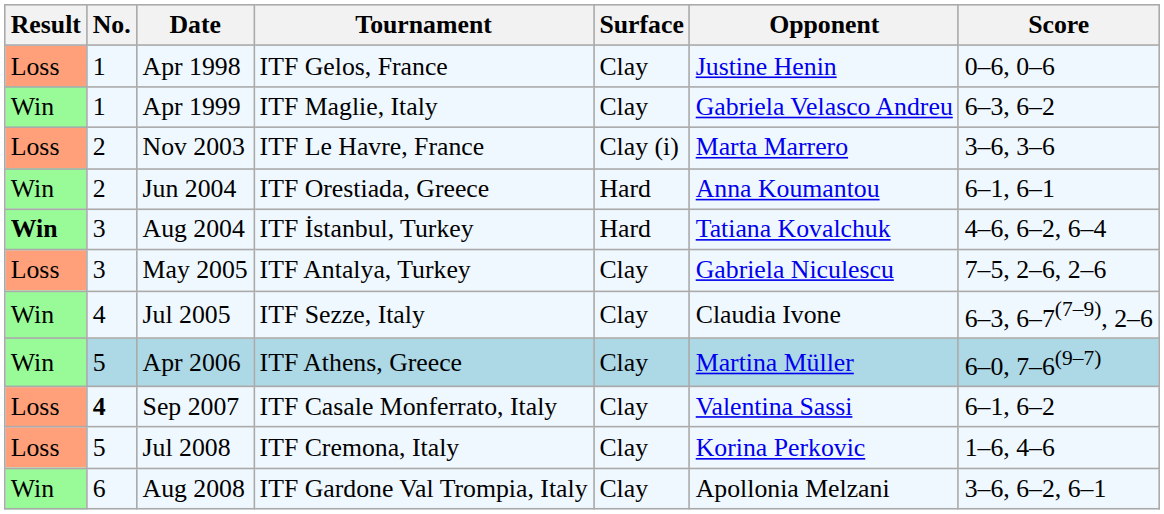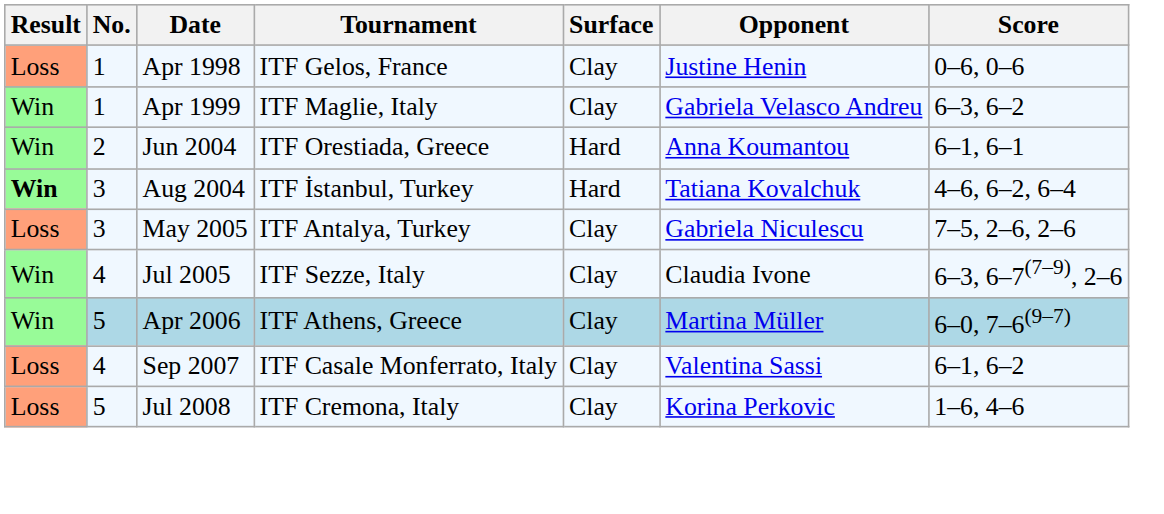 <table class="sortable wikitable">
 <tr>
 <th>Result</th>
 <th>No.</th>
 <th>Date</th>
 <th>Tournament</th>
 <th>Surface</th>
 <th>Opponent</th>
 <th class="unsortable">Score</th>
 </tr>
 <tr style="background:#f0f8ff;">
 <td bgcolor="FFA07A">Loss</td>
 <td>1</td>
 <td>Apr 1998</td>
 <td>ITF Gelos, France</td>
 <td>Clay</td>
 <td> <a href='#'>Justine Henin</a></td>
 <td>0–6, 0–6</td>
 </tr>
 <tr style="background:#f0f8ff;">
 <td bgcolor="98FB98">Win</td>
 <td>1</td>
 <td>Apr 1999</td>
 <td>ITF Maglie, Italy</td>
 <td>Clay</td>
 <td> <a href='#'>Gabriela Velasco Andreu</a></td>
 <td>6–3, 6–2</td>
-</tr>
-<tr style="background:#f0f8ff;">
-<td bgcolor="FFA07A">Loss</td>
-<td>2</td>
-<td>Nov 2003</td>
-<td>ITF Le Havre, France</td>
-<td>Clay (i)</td>
-<td> <a href='#'>Marta Marrero</a></td>
-<td>3–6, 3–6</td>
 </tr>
 <tr style="background:#f0f8ff;">
 <td bgcolor="98FB98">Win</td>
 <td>2</td>
 <td>Jun 2004</td>
 <td>ITF Orestiada, Greece</td>
 <td>Hard</td>
 <td> <a href='#'>Anna Koumantou</a></td>
 <td>6–1, 6–1</td>
 </tr>
 <tr style="background:#f0f8ff;">
 <td bgcolor="98FB98"><strong>Win</strong></td>
 <td>3</td>
 <td>Aug 2004</td>
 <td>ITF İstanbul, Turkey</td>
 <td>Hard</td>
 <td> <a href='#'>Tatiana Kovalchuk</a></td>
 <td>4–6, 6–2, 6–4</td>
 </tr>
 <tr style="background:#f0f8ff;">
 <td bgcolor="FFA07A">Loss</td>
 <td>3</td>
 <td>May 2005</td>
 <td>ITF Antalya, Turkey</td>
 <td>Clay</td>
 <td> <a href='#'>Gabriela Niculescu</a></td>
 <td>7–5, 2–6, 2–6</td>
 </tr>
 <tr style="background:#f0f8ff;">
 <td bgcolor="98FB98">Win</td>
 <td>4</td>
 <td>Jul 2005</td>
 <td>ITF Sezze, Italy</td>
 <td>Clay</td>
 <td> Claudia Ivone</td>
 <td>6–3, 6–7<sup>(7–9)</sup>, 2–6</td>
 </tr>
 <tr style="background:lightblue;">
 <td bgcolor="98FB98">Win</td>
 <td>5</td>
 <td>Apr 2006</td>
 <td>ITF Athens, Greece</td>
 <td>Clay</td>
 <td> <a href='#'>Martina Müller</a></td>
 <td>6–0, 7–6<sup>(9–7)</sup></td>
 </tr>
 <tr style="background:#f0f8ff;">
 <td bgcolor="FFA07A">Loss</td>
-<td><strong>4</strong></td>
+<td>4</td>
 <td>Sep 2007</td>
 <td>ITF Casale Monferrato, Italy</td>
 <td>Clay</td>
 <td> <a href='#'>Valentina Sassi</a></td>
 <td>6–1, 6–2</td>
 </tr>
 <tr style="background:#f0f8ff;">
 <td bgcolor="FFA07A">Loss</td>
 <td>5</td>
 <td>Jul 2008</td>
 <td>ITF Cremona, Italy</td>
 <td>Clay</td>
 <td> <a href='#'>Korina Perkovic</a></td>
 <td>1–6, 4–6</td>
 </tr>
-<tr style="background:#f0f8ff;">
-<td bgcolor="98FB98">Win</td>
-<td>6</td>
-<td>Aug 2008</td>
-<td>ITF Gardone Val Trompia, Italy</td>
-<td>Clay</td>
-<td> Apollonia Melzani</td>
-<td>3–6, 6–2, 6–1</td>
-</tr>
 </table>
